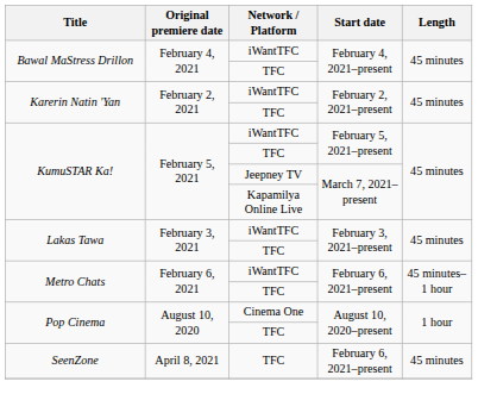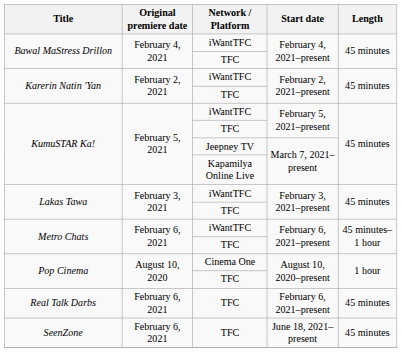 <table class="wikitable sortable" style="text-align:center; font-size:100%; line-height:20px;" width="100%">
 <tr>
 <th style="width:30%;">Title</th>
 <th style="width:18%;">Original premiere date</th>
 <th style="width:19%;">Network / Platform</th>
 <th style="width:18%;">Start date</th>
 <th style="width:15%;">Length</th>
 </tr>
 <tr>
 <td rowspan="2"><em>Bawal MaStress Drillon</em></td>
 <td rowspan="2">February 4, 2021</td>
 <td>iWantTFC</td>
 <td rowspan="2">February 4, 2021–present</td>
 <td rowspan="2">45 minutes</td>
 </tr>
 <tr>
 <td>TFC</td>
 </tr>
 <tr>
 <td rowspan="2"><em>Karerin Natin 'Yan</em></td>
 <td rowspan="2">February 2, 2021</td>
 <td>iWantTFC</td>
 <td rowspan="2">February 2, 2021–present</td>
 <td rowspan="2">45 minutes</td>
 </tr>
 <tr>
 <td>TFC</td>
 </tr>
 <tr>
 <td rowspan="4"><em>KumuSTAR Ka!</em></td>
 <td rowspan="4">February 5, 2021</td>
 <td>iWantTFC</td>
 <td rowspan="2">February 5, 2021–present</td>
 <td rowspan="4">45 minutes</td>
 </tr>
 <tr>
 <td>TFC</td>
 </tr>
 <tr>
 <td>Jeepney TV</td>
 <td rowspan="2">March 7, 2021–present</td>
 </tr>
 <tr>
 <td>Kapamilya Online Live</td>
 </tr>
 <tr>
 <td rowspan="2"><em>Lakas Tawa</em></td>
 <td rowspan="2">February 3, 2021</td>
 <td>iWantTFC</td>
 <td rowspan="2">February 3, 2021–present</td>
 <td rowspan="2">45 minutes</td>
 </tr>
 <tr>
 <td>TFC</td>
 </tr>
 <tr>
 <td rowspan="2"><em>Metro Chats</em></td>
 <td rowspan="2">February 6, 2021</td>
 <td>iWantTFC</td>
 <td rowspan="2">February 6, 2021–present</td>
 <td rowspan="2">45 minutes–1 hour</td>
 </tr>
 <tr>
 <td>TFC</td>
 </tr>
 <tr>
 <td rowspan="2"><em>Pop Cinema</em></td>
 <td rowspan="2">August 10, 2020</td>
 <td>Cinema One</td>
 <td rowspan="2">August 10, 2020–present</td>
 <td rowspan="2">1 hour</td>
 </tr>
 <tr>
 <td>TFC</td>
 </tr>
 <tr>
-<td><em>SeenZone</em></td>
-<td>April 8, 2021</td>
+<td><em>Real Talk Darbs</em></td>
+<td>February 6, 2021</td>
 <td>TFC</td>
 <td>February 6, 2021–present</td>
 <td>45 minutes</td>
 </tr>
 <tr>
+<td><em>SeenZone</em></td>
+<td>February 6, 2021</td>
+<td>TFC</td>
+<td>June 18, 2021–present</td>
+<td>45 minutes</td>
+</tr>
+<tr>
 </tr>
 </table>
